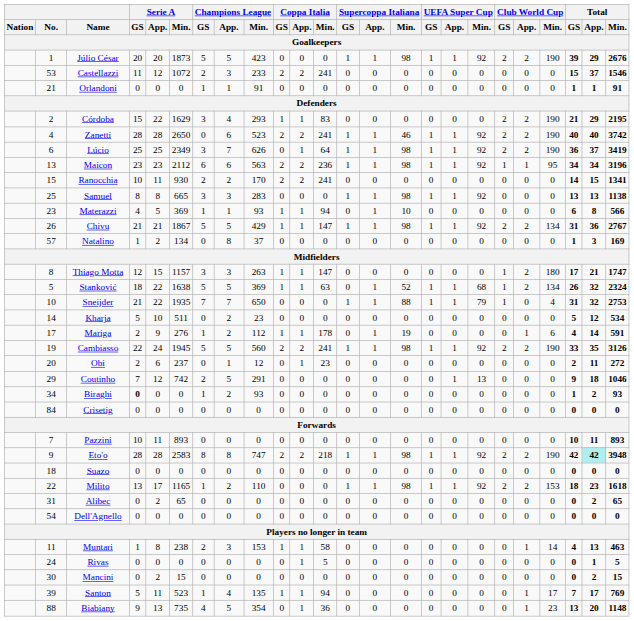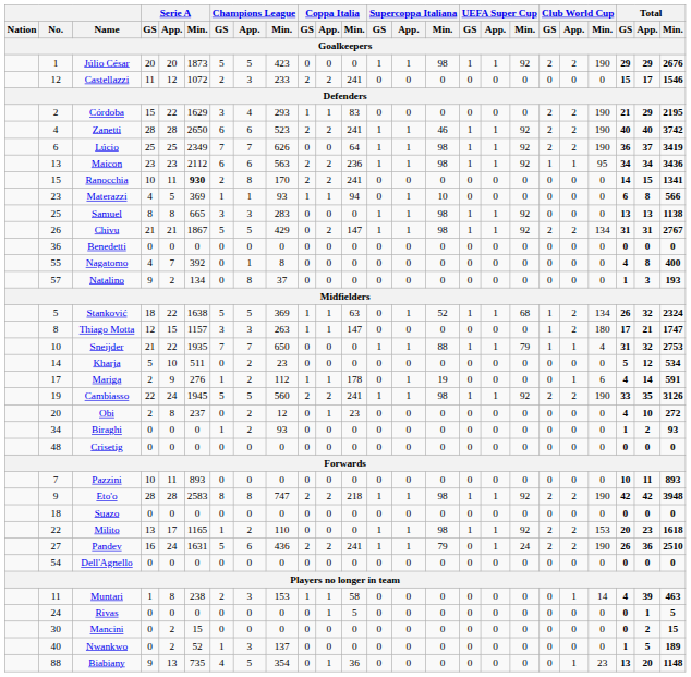 <table class="wikitable" style="font-size: 95%; text-align: center;">
 <tr>
 <th colspan=3></th>
 <th colspan=3><a href='#'>Serie A</a></th>
 <th colspan=3><a href='#'>Champions League</a></th>
 <th colspan=3><a href='#'>Coppa Italia</a></th>
 <th colspan=3><a href='#'>Supercoppa Italiana</a></th>
 <th colspan=3><a href='#'>UEFA Super Cup</a></th>
 <th colspan=3><a href='#'>Club World Cup</a></th>
 <th colspan=3>Total</th>
 </tr>
 <tr>
 <th width="5%"><strong>Nation</strong></th>
 <th width="5%"><strong>No.</strong></th>
 <th width="10%"><strong>Name</strong></th>
 <th>GS</th>
 <th>App.</th>
 <th>Min.</th>
 <th>GS</th>
 <th>App.</th>
 <th>Min.</th>
 <th>GS</th>
 <th>App.</th>
 <th>Min.</th>
 <th>GS</th>
 <th>App.</th>
 <th>Min.</th>
 <th>GS</th>
 <th>App.</th>
 <th>Min.</th>
 <th>GS</th>
 <th>App.</th>
 <th>Min.</th>
 <th>GS</th>
 <th>App.</th>
 <th>Min.</th>
 </tr>
 <tr>
 <th colspan=24>Goalkeepers</th>
 </tr>
 <tr>
 <td></td>
 <td>1</td>
 <td><a href='#'>Júlio César</a></td>
 <td>20 </td>
 <td>20 </td>
 <td>1873 </td>
 <td>5 </td>
 <td>5 </td>
 <td>423 </td>
 <td>0 </td>
 <td>0 </td>
 <td>0 </td>
 <td>1 </td>
 <td>1 </td>
 <td>98 </td>
 <td>1 </td>
 <td>1 </td>
 <td>92 </td>
 <td>2 </td>
 <td>2 </td>
 <td>190 </td>
-<td><strong>39</strong> </td>
+<td><strong>29</strong> </td>
 <td><strong>29</strong> </td>
 <td><strong>2676</strong> </td>
 </tr>
 <tr>
 <td></td>
-<td>53</td>
+<td>12</td>
 <td><a href='#'>Castellazzi</a></td>
 <td>11 </td>
 <td>12 </td>
 <td>1072 </td>
 <td>2 </td>
 <td>3 </td>
 <td>233 </td>
 <td>2 </td>
 <td>2 </td>
 <td>241 </td>
 <td>0 </td>
 <td>0 </td>
 <td>0 </td>
 <td>0 </td>
 <td>0 </td>
 <td>0 </td>
 <td>0 </td>
 <td>0 </td>
 <td>0 </td>
 <td><strong>15</strong> </td>
-<td><strong>37</strong> </td>
+<td><strong>17</strong> </td>
 <td><strong>1546</strong> </td>
-</tr>
-<tr>
-<td></td>
-<td>21</td>
-<td><a href='#'>Orlandoni</a></td>
-<td>0 </td>
-<td>0 </td>
-<td>0 </td>
-<td>1 </td>
-<td>1 </td>
-<td>91 </td>
-<td>0 </td>
-<td>0 </td>
-<td>0 </td>
-<td>0 </td>
-<td>0 </td>
-<td>0 </td>
-<td>0 </td>
-<td>0 </td>
-<td>0 </td>
-<td>0 </td>
-<td>0 </td>
-<td>0 </td>
-<td><strong>1</strong> </td>
-<td><strong>1</strong> </td>
-<td><strong>91</strong> </td>
 </tr>
 <tr>
 <th colspan=24>Defenders</th>
 </tr>
 <tr>
 <td></td>
 <td>2</td>
 <td><a href='#'>Córdoba</a></td>
 <td>15 </td>
 <td>22 </td>
 <td>1629 </td>
 <td>3 </td>
 <td>4 </td>
 <td>293 </td>
 <td>1 </td>
 <td>1 </td>
 <td>83 </td>
 <td>0 </td>
 <td>0 </td>
 <td>0 </td>
 <td>0 </td>
 <td>0 </td>
 <td>0 </td>
 <td>2 </td>
 <td>2 </td>
 <td>190 </td>
 <td><strong>21</strong> </td>
 <td><strong>29</strong> </td>
 <td><strong>2195</strong> </td>
 </tr>
 <tr>
 <td></td>
 <td>4</td>
 <td><a href='#'>Zanetti</a></td>
 <td>28 </td>
 <td>28 </td>
 <td>2650 </td>
-<td>0 </td>
+<td>6 </td>
 <td>6 </td>
 <td>523 </td>
 <td>2 </td>
 <td>2 </td>
 <td>241 </td>
 <td>1 </td>
 <td>1 </td>
 <td>46 </td>
 <td>1 </td>
 <td>1 </td>
 <td>92 </td>
 <td>2 </td>
 <td>2 </td>
 <td>190 </td>
 <td><strong>40</strong> </td>
 <td><strong>40</strong> </td>
 <td><strong>3742</strong> </td>
 </tr>
 <tr>
 <td></td>
 <td>6</td>
 <td><a href='#'>Lúcio</a></td>
 <td>25 </td>
 <td>25 </td>
 <td>2349 </td>
-<td>3 </td>
+<td>7 </td>
 <td>7 </td>
 <td>626 </td>
 <td>0 </td>
-<td>1 </td>
+<td>0 </td>
 <td>64 </td>
 <td>1 </td>
 <td>1 </td>
 <td>98 </td>
 <td>1 </td>
 <td>1 </td>
 <td>92 </td>
 <td>2 </td>
 <td>2 </td>
 <td>190 </td>
 <td><strong>36</strong> </td>
 <td><strong>37</strong> </td>
 <td><strong>3419</strong> </td>
 </tr>
 <tr>
 <td></td>
 <td>13</td>
 <td><a href='#'>Maicon</a></td>
 <td>23 </td>
 <td>23 </td>
 <td>2112 </td>
 <td>6 </td>
 <td>6 </td>
 <td>563 </td>
 <td>2 </td>
 <td>2 </td>
 <td>236 </td>
 <td>1 </td>
 <td>1 </td>
 <td>98 </td>
 <td>1 </td>
 <td>1 </td>
 <td>92 </td>
 <td>1 </td>
 <td>1 </td>
 <td>95</td>
 <td><strong>34</strong> </td>
 <td><strong>34</strong> </td>
-<td><strong>3196</strong> </td>
+<td><strong>3436</strong> </td>
 </tr>
 <tr>
 <td></td>
 <td>15</td>
 <td><a href='#'>Ranocchia</a></td>
 <td>10 </td>
 <td>11 </td>
-<td>930 </td>
+<td><strong>930 </strong></td>
 <td>2 </td>
-<td>2 </td>
+<td>8 </td>
 <td>170 </td>
 <td>2 </td>
 <td>2 </td>
 <td>241 </td>
 <td>0 </td>
 <td>0 </td>
 <td>0 </td>
 <td>0 </td>
 <td>0 </td>
 <td>0 </td>
 <td>0 </td>
 <td>0 </td>
 <td>0 </td>
 <td><strong>14</strong> </td>
 <td><strong>15</strong> </td>
 <td><strong>1341</strong> </td>
+</tr>
+<tr>
+<td></td>
+<td>23</td>
+<td><a href='#'>Materazzi</a></td>
+<td>4 </td>
+<td>5 </td>
+<td>369 </td>
+<td>1 </td>
+<td>1 </td>
+<td>93 </td>
+<td>1 </td>
+<td>1 </td>
+<td>94 </td>
+<td>0 </td>
+<td>1 </td>
+<td>10 </td>
+<td>0 </td>
+<td>0 </td>
+<td>0 </td>
+<td>0 </td>
+<td>0 </td>
+<td>0 </td>
+<td><strong>6</strong> </td>
+<td><strong>8</strong> </td>
+<td><strong>566</strong> </td>
 </tr>
 <tr>
 <td></td>
 <td>25</td>
 <td><a href='#'>Samuel</a></td>
 <td>8 </td>
 <td>8 </td>
 <td>665 </td>
 <td>3 </td>
 <td>3 </td>
 <td>283 </td>
 <td>0 </td>
 <td>0 </td>
 <td>0 </td>
 <td>1 </td>
 <td>1 </td>
 <td>98 </td>
 <td>1 </td>
 <td>1 </td>
 <td>92 </td>
 <td>0 </td>
 <td>0 </td>
 <td>0 </td>
 <td><strong>13</strong> </td>
 <td><strong>13</strong> </td>
 <td><strong>1138</strong> </td>
 </tr>
 <tr>
 <td></td>
-<td>23</td>
-<td><a href='#'>Materazzi</a></td>
-<td>4 </td>
-<td>5 </td>
-<td>369 </td>
-<td>1 </td>
-<td>1 </td>
-<td>93 </td>
-<td>1 </td>
-<td>1 </td>
-<td>94 </td>
-<td>0 </td>
-<td>1 </td>
-<td>10 </td>
-<td>0 </td>
-<td>0 </td>
-<td>0 </td>
-<td>0 </td>
-<td>0 </td>
-<td>0 </td>
-<td><strong>6</strong> </td>
-<td><strong>8</strong> </td>
-<td><strong>566</strong> </td>
-</tr>
-<tr>
-<td></td>
 <td>26</td>
 <td><a href='#'>Chivu</a></td>
 <td>21 </td>
 <td>21 </td>
 <td>1867 </td>
 <td>5 </td>
 <td>5 </td>
 <td>429 </td>
-<td>1 </td>
-<td>1 </td>
+<td>0 </td>
+<td>2 </td>
 <td>147 </td>
 <td>1 </td>
 <td>1 </td>
 <td>98 </td>
 <td>1 </td>
 <td>1 </td>
 <td>92 </td>
 <td>2 </td>
 <td>2 </td>
 <td>134 </td>
 <td><strong>31</strong> </td>
-<td><strong>36</strong> </td>
+<td><strong>31</strong> </td>
 <td><strong>2767</strong> </td>
+</tr>
+<tr>
+<td></td>
+<td>36</td>
+<td><a href='#'>Benedetti</a></td>
+<td>0 </td>
+<td>0 </td>
+<td>0 </td>
+<td>0 </td>
+<td>0 </td>
+<td>0 </td>
+<td>0 </td>
+<td>0 </td>
+<td>0 </td>
+<td>0 </td>
+<td>0 </td>
+<td>0 </td>
+<td>0 </td>
+<td>0 </td>
+<td>0 </td>
+<td>0 </td>
+<td>0 </td>
+<td>0 </td>
+<td><strong>0</strong> </td>
+<td><strong>0</strong> </td>
+<td><strong>0</strong> </td>
+</tr>
+<tr>
+<td></td>
+<td>55</td>
+<td><a href='#'>Nagatomo</a></td>
+<td>4 </td>
+<td>7 </td>
+<td>392 </td>
+<td>0 </td>
+<td>1 </td>
+<td>8 </td>
+<td>0 </td>
+<td>0 </td>
+<td>0 </td>
+<td>0 </td>
+<td>0 </td>
+<td>0 </td>
+<td>0 </td>
+<td>0 </td>
+<td>0 </td>
+<td>0 </td>
+<td>0 </td>
+<td>0 </td>
+<td><strong>4</strong> </td>
+<td><strong>8</strong> </td>
+<td><strong>400</strong> </td>
 </tr>
 <tr>
 <td></td>
 <td>57</td>
 <td><a href='#'>Natalino</a></td>
-<td>1 </td>
+<td>9 </td>
 <td>2 </td>
 <td>134 </td>
 <td>0 </td>
 <td>8 </td>
 <td>37 </td>
 <td>0 </td>
 <td>0 </td>
 <td>0 </td>
 <td>0 </td>
 <td>0 </td>
 <td>0 </td>
 <td>0 </td>
 <td>0 </td>
 <td>0 </td>
 <td>0 </td>
 <td>0 </td>
 <td>0 </td>
 <td><strong>1</strong> </td>
 <td><strong>3</strong> </td>
-<td><strong>169</strong> </td>
+<td><strong>193</strong> </td>
 </tr>
 <tr>
 <th colspan=24>Midfielders</th>
+</tr>
+<tr>
+<td></td>
+<td>5</td>
+<td><a href='#'>Stanković</a></td>
+<td>18 </td>
+<td>22 </td>
+<td>1638 </td>
+<td>5 </td>
+<td>5 </td>
+<td>369 </td>
+<td>1 </td>
+<td>1 </td>
+<td>63 </td>
+<td>0 </td>
+<td>1 </td>
+<td>52 </td>
+<td>1 </td>
+<td>1 </td>
+<td>68 </td>
+<td>1 </td>
+<td>2 </td>
+<td>134 </td>
+<td><strong>26</strong> </td>
+<td><strong>32</strong> </td>
+<td><strong>2324</strong> </td>
 </tr>
 <tr>
 <td></td>
 <td>8</td>
 <td><a href='#'>Thiago Motta</a></td>
 <td>12 </td>
 <td>15 </td>
 <td>1157 </td>
 <td>3 </td>
 <td>3 </td>
 <td>263 </td>
 <td>1 </td>
 <td>1 </td>
 <td>147 </td>
 <td>0 </td>
 <td>0 </td>
 <td>0 </td>
 <td>0 </td>
 <td>0 </td>
 <td>0 </td>
 <td>1 </td>
 <td>2 </td>
 <td>180 </td>
 <td><strong>17</strong> </td>
 <td><strong>21</strong> </td>
 <td><strong>1747</strong> </td>
 </tr>
 <tr>
 <td></td>
-<td>5</td>
-<td><a href='#'>Stanković</a></td>
-<td>18 </td>
-<td>22 </td>
-<td>1638 </td>
-<td>5 </td>
-<td>5 </td>
-<td>369 </td>
-<td>1 </td>
-<td>1 </td>
-<td>63 </td>
-<td>0 </td>
-<td>1 </td>
-<td>52 </td>
-<td>1 </td>
-<td>1 </td>
-<td>68 </td>
-<td>1 </td>
-<td>2 </td>
-<td>134 </td>
-<td><strong>26</strong> </td>
-<td><strong>32</strong> </td>
-<td><strong>2324</strong> </td>
-</tr>
-<tr>
-<td></td>
 <td>10</td>
 <td><a href='#'>Sneijder</a></td>
 <td>21 </td>
 <td>22 </td>
 <td>1935 </td>
 <td>7 </td>
 <td>7 </td>
 <td>650 </td>
 <td>0 </td>
 <td>0 </td>
 <td>0 </td>
 <td>1 </td>
 <td>1 </td>
 <td>88 </td>
 <td>1 </td>
 <td>1 </td>
 <td>79 </td>
 <td>1 </td>
-<td>0 </td>
+<td>1 </td>
 <td>4 </td>
 <td><strong>31</strong> </td>
 <td><strong>32</strong> </td>
 <td><strong>2753</strong> </td>
 </tr>
 <tr>
 <td></td>
 <td>14</td>
 <td><a href='#'>Kharja</a></td>
 <td>5 </td>
 <td>10 </td>
 <td>511 </td>
 <td>0 </td>
 <td>2 </td>
 <td>23 </td>
 <td>0 </td>
 <td>0 </td>
 <td>0 </td>
 <td>0 </td>
 <td>0 </td>
 <td>0 </td>
 <td>0 </td>
 <td>0 </td>
 <td>0 </td>
 <td>0 </td>
 <td>0 </td>
 <td>0 </td>
 <td><strong>5</strong> </td>
 <td><strong>12</strong> </td>
 <td><strong>534</strong> </td>
 </tr>
 <tr>
 <td></td>
 <td>17</td>
 <td><a href='#'>Mariga</a></td>
 <td>2 </td>
 <td>9 </td>
 <td>276 </td>
 <td>1 </td>
 <td>2 </td>
 <td>112 </td>
 <td>1 </td>
 <td>1 </td>
 <td>178 </td>
 <td>0 </td>
 <td>1 </td>
 <td>19 </td>
 <td>0 </td>
 <td>0 </td>
 <td>0 </td>
 <td>0 </td>
 <td>1 </td>
 <td>6 </td>
 <td><strong>4</strong> </td>
 <td><strong>14</strong> </td>
 <td><strong>591</strong> </td>
 </tr>
 <tr>
 <td></td>
 <td>19</td>
 <td><a href='#'>Cambiasso</a></td>
 <td>22 </td>
 <td>24 </td>
 <td>1945 </td>
 <td>5 </td>
 <td>5 </td>
 <td>560 </td>
 <td>2 </td>
 <td>2 </td>
 <td>241 </td>
 <td>1 </td>
 <td>1 </td>
 <td>98 </td>
 <td>1 </td>
 <td>1 </td>
 <td>92 </td>
 <td>2 </td>
 <td>2 </td>
 <td>190 </td>
 <td><strong>33</strong> </td>
 <td><strong>35</strong> </td>
 <td><strong>3126</strong> </td>
 </tr>
 <tr>
 <td></td>
 <td>20</td>
 <td><a href='#'>Obi</a></td>
 <td>2 </td>
-<td>6 </td>
+<td>8 </td>
 <td>237 </td>
 <td>0 </td>
-<td>1 </td>
+<td>2 </td>
 <td>12 </td>
 <td>0 </td>
 <td>1 </td>
 <td>23 </td>
 <td>0 </td>
 <td>0 </td>
 <td>0 </td>
 <td>0 </td>
 <td>0 </td>
 <td>0 </td>
 <td>0 </td>
 <td>0 </td>
 <td>0 </td>
-<td><strong>2</strong> </td>
-<td><strong>11</strong> </td>
+<td><strong>4</strong> </td>
+<td><strong>10</strong> </td>
 <td><strong>272</strong> </td>
-</tr>
-<tr>
-<td></td>
-<td>29</td>
-<td><a href='#'>Coutinho</a></td>
-<td>7 </td>
-<td>12 </td>
-<td>742 </td>
-<td>2 </td>
-<td>5 </td>
-<td>291 </td>
-<td>0 </td>
-<td>0 </td>
-<td>0 </td>
-<td>0 </td>
-<td>0 </td>
-<td>0 </td>
-<td>0 </td>
-<td>1 </td>
-<td>13 </td>
-<td>0 </td>
-<td>0 </td>
-<td>0 </td>
-<td><strong>9</strong> </td>
-<td><strong>18</strong> </td>
-<td><strong>1046</strong> </td>
 </tr>
 <tr>
 <td></td>
 <td>34</td>
 <td><a href='#'>Biraghi</a></td>
-<td><strong>0 </strong></td>
+<td>0 </td>
 <td>0 </td>
 <td>0 </td>
 <td>1 </td>
 <td>2 </td>
 <td>93 </td>
 <td>0 </td>
 <td>0 </td>
 <td>0 </td>
 <td>0 </td>
 <td>0 </td>
 <td>0 </td>
 <td>0 </td>
 <td>0 </td>
 <td>0 </td>
 <td>0 </td>
 <td>0 </td>
 <td>0 </td>
 <td><strong>1</strong> </td>
 <td><strong>2</strong> </td>
 <td><strong>93</strong> </td>
 </tr>
 <tr>
 <td></td>
-<td>84</td>
+<td>48</td>
 <td><a href='#'>Crisetig</a></td>
 <td>0 </td>
 <td>0 </td>
 <td>0 </td>
 <td>0 </td>
 <td>0 </td>
 <td>0 </td>
 <td>0 </td>
 <td>0 </td>
 <td>0 </td>
 <td>0 </td>
 <td>0 </td>
 <td>0 </td>
 <td>0 </td>
 <td>0 </td>
 <td>0 </td>
 <td>0 </td>
 <td>0 </td>
 <td>0 </td>
 <td><strong>0</strong> </td>
 <td><strong>0</strong> </td>
 <td><strong>0</strong> </td>
 </tr>
 <tr>
 <th colspan=24>Forwards</th>
 </tr>
 <tr>
 <td></td>
 <td>7</td>
 <td><a href='#'>Pazzini</a></td>
 <td>10 </td>
 <td>11 </td>
 <td>893 </td>
 <td>0 </td>
 <td>0 </td>
 <td>0 </td>
 <td>0 </td>
 <td>0 </td>
 <td>0 </td>
 <td>0 </td>
 <td>0 </td>
 <td>0 </td>
 <td>0 </td>
 <td>0 </td>
 <td>0 </td>
 <td>0 </td>
 <td>0 </td>
 <td>0 </td>
 <td><strong>10</strong> </td>
 <td><strong>11</strong> </td>
 <td><strong>893</strong> </td>
 </tr>
 <tr>
 <td></td>
 <td>9</td>
 <td><a href='#'>Eto'o</a></td>
 <td>28 </td>
 <td>28 </td>
 <td>2583 </td>
 <td>8 </td>
 <td>8 </td>
 <td>747 </td>
 <td>2 </td>
 <td>2 </td>
 <td>218 </td>
 <td>1 </td>
 <td>1 </td>
 <td>98 </td>
 <td>1 </td>
 <td>1 </td>
 <td>92 </td>
 <td>2 </td>
 <td>2 </td>
 <td>190 </td>
 <td><strong>42</strong> </td>
-<td style="background: paleturquoise;"><strong>42</strong> </td>
+<td><strong>42</strong> </td>
 <td><strong>3948</strong> </td>
 </tr>
 <tr>
 <td></td>
 <td>18</td>
 <td><a href='#'>Suazo</a></td>
 <td>0 </td>
 <td>0 </td>
 <td>0 </td>
 <td>0 </td>
 <td>0 </td>
 <td>0 </td>
 <td>0 </td>
 <td>0 </td>
 <td>0 </td>
 <td>0 </td>
 <td>0 </td>
 <td>0 </td>
 <td>0 </td>
 <td>0 </td>
 <td>0 </td>
 <td>0 </td>
 <td>0 </td>
 <td>0 </td>
 <td><strong>0</strong> </td>
 <td><strong>0</strong> </td>
 <td><strong>0</strong> </td>
 </tr>
 <tr>
 <td></td>
 <td>22</td>
 <td><a href='#'>Milito</a></td>
 <td>13 </td>
 <td>17 </td>
 <td>1165 </td>
 <td>1 </td>
 <td>2 </td>
 <td>110 </td>
 <td>0 </td>
 <td>0 </td>
 <td>0 </td>
 <td>1 </td>
 <td>1 </td>
 <td>98 </td>
 <td>1 </td>
 <td>1 </td>
 <td>92 </td>
 <td>2 </td>
 <td>2 </td>
 <td>153 </td>
-<td><strong>18</strong> </td>
+<td><strong>20</strong> </td>
 <td><strong>23</strong> </td>
 <td><strong>1618</strong> </td>
 </tr>
 <tr>
 <td></td>
-<td>31</td>
-<td><a href='#'>Alibec</a></td>
+<td>27</td>
+<td><a href='#'>Pandev</a></td>
+<td>16 </td>
+<td>24 </td>
+<td>1631 </td>
+<td>5 </td>
+<td>6 </td>
+<td>436 </td>
+<td>2 </td>
+<td>2 </td>
+<td>241 </td>
+<td>1 </td>
+<td>1 </td>
+<td>79 </td>
 <td>0 </td>
+<td>1 </td>
+<td>24 </td>
 <td>2 </td>
-<td>65 </td>
-<td>0 </td>
-<td>0 </td>
-<td>0 </td>
-<td>0 </td>
-<td>0 </td>
-<td>0 </td>
-<td>0 </td>
-<td>0 </td>
-<td>0 </td>
-<td>0 </td>
-<td>0 </td>
-<td>0 </td>
-<td>0 </td>
-<td>0 </td>
-<td>0 </td>
-<td><strong>0</strong> </td>
-<td><strong>2</strong> </td>
-<td><strong>65</strong> </td>
+<td>2 </td>
+<td>190</td>
+<td><strong>26</strong> </td>
+<td><strong>36</strong> </td>
+<td><strong>2510</strong> </td>
 </tr>
 <tr>
 <td></td>
 <td>54</td>
 <td><a href='#'>Dell'Agnello</a></td>
 <td>0 </td>
 <td>0 </td>
 <td>0 </td>
 <td>0 </td>
 <td>0 </td>
 <td>0 </td>
 <td>0 </td>
 <td>0 </td>
 <td>0 </td>
 <td>0 </td>
 <td>0 </td>
 <td>0 </td>
 <td>0 </td>
 <td>0 </td>
 <td>0 </td>
 <td>0 </td>
 <td>0 </td>
 <td>0 </td>
 <td><strong>0</strong> </td>
 <td><strong>0</strong> </td>
 <td><strong>0</strong> </td>
 </tr>
 <tr>
 <th colspan=24>Players no longer in team</th>
 </tr>
 <tr>
 <td></td>
 <td>11</td>
 <td><a href='#'>Muntari</a></td>
 <td>1 </td>
 <td>8 </td>
 <td>238 </td>
 <td>2 </td>
 <td>3 </td>
 <td>153 </td>
 <td>1 </td>
 <td>1 </td>
 <td>58 </td>
 <td>0 </td>
 <td>0 </td>
 <td>0 </td>
 <td>0 </td>
 <td>0 </td>
 <td>0 </td>
 <td>0 </td>
 <td>1 </td>
 <td>14 </td>
 <td><strong>4</strong> </td>
-<td><strong>13</strong> </td>
+<td><strong>39</strong> </td>
 <td><strong>463</strong> </td>
 </tr>
 <tr>
 <td></td>
 <td>24</td>
 <td><a href='#'>Rivas</a></td>
 <td>0 </td>
 <td>0 </td>
 <td>0 </td>
 <td>0 </td>
 <td>0 </td>
 <td>0 </td>
 <td>0 </td>
 <td>1 </td>
 <td>5 </td>
 <td>0 </td>
 <td>0 </td>
 <td>0 </td>
 <td>0 </td>
 <td>0 </td>
 <td>0 </td>
 <td>0 </td>
 <td>0 </td>
 <td>0 </td>
 <td><strong>0</strong> </td>
 <td><strong>1</strong> </td>
 <td><strong>5</strong> </td>
 </tr>
 <tr>
 <td></td>
 <td>30</td>
 <td><a href='#'>Mancini</a></td>
 <td>0 </td>
 <td>2 </td>
 <td>15 </td>
 <td>0 </td>
 <td>0 </td>
 <td>0 </td>
 <td>0 </td>
 <td>0 </td>
 <td>0 </td>
 <td>0 </td>
 <td>0 </td>
 <td>0 </td>
 <td>0 </td>
 <td>0 </td>
 <td>0 </td>
 <td>0 </td>
 <td>0 </td>
 <td>0 </td>
 <td><strong>0</strong> </td>
 <td><strong>2</strong> </td>
 <td><strong>15</strong> </td>
 </tr>
 <tr>
 <td></td>
-<td>39</td>
-<td><a href='#'>Santon</a></td>
-<td>5 </td>
-<td>11 </td>
-<td>523 </td>
+<td>40</td>
+<td><a href='#'>Nwankwo</a></td>
+<td>0 </td>
+<td>2 </td>
+<td>52 </td>
 <td>1 </td>
-<td>4 </td>
-<td>135 </td>
-<td>1 </td>
-<td>1 </td>
-<td>94 </td>
+<td>3 </td>
+<td>137 </td>
 <td>0 </td>
 <td>0 </td>
 <td>0 </td>
 <td>0 </td>
 <td>0 </td>
 <td>0 </td>
 <td>0 </td>
-<td>1 </td>
-<td>17 </td>
-<td><strong>7</strong> </td>
-<td><strong>17</strong> </td>
-<td><strong>769</strong> </td>
+<td>0 </td>
+<td>0 </td>
+<td>0 </td>
+<td>0 </td>
+<td>0 </td>
+<td><strong>1</strong> </td>
+<td><strong>5</strong> </td>
+<td><strong>189</strong> </td>
 </tr>
 <tr>
 <td></td>
 <td>88</td>
 <td><a href='#'>Biabiany</a></td>
 <td>9 </td>
 <td>13 </td>
 <td>735 </td>
 <td>4 </td>
 <td>5 </td>
 <td>354 </td>
 <td>0 </td>
 <td>1 </td>
 <td>36 </td>
 <td>0 </td>
 <td>0 </td>
 <td>0 </td>
 <td>0 </td>
 <td>0 </td>
 <td>0 </td>
 <td>0 </td>
 <td>1 </td>
 <td>23 </td>
 <td><strong>13</strong> </td>
 <td><strong>20</strong> </td>
 <td><strong>1148</strong> </td>
 </tr>
 </table>
